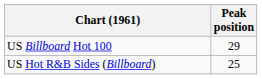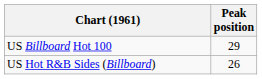 <table class="wikitable sortable">
 <tr>
 <th scope="col" style="width:17em;">Chart (1961)</th>
 <th scope="col">Peak<br>position</th>
 </tr>
 <tr>
 <td>US <em><a href='#'>Billboard</a></em> <a href='#'>Hot 100</a></td>
 <td style="text-align:center;">29</td>
 </tr>
 <tr>
 <td>US <a href='#'>Hot R&B Sides</a> (<em><a href='#'>Billboard</a></em>)</td>
-<td style="text-align:center;">25</td>
+<td style="text-align:center;">26</td>
 </tr>
 </table>
